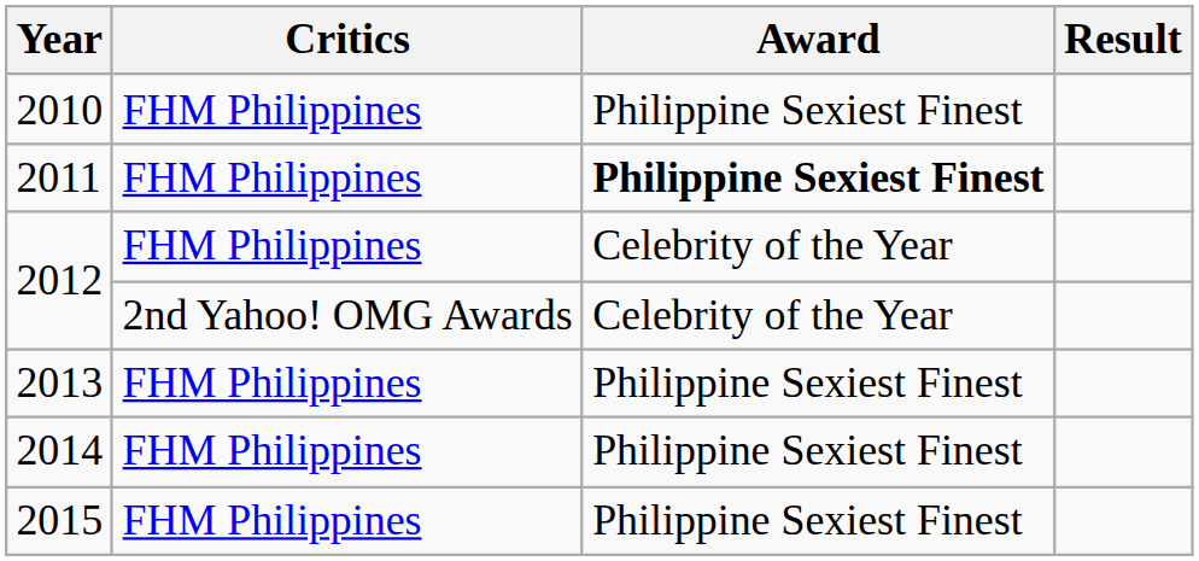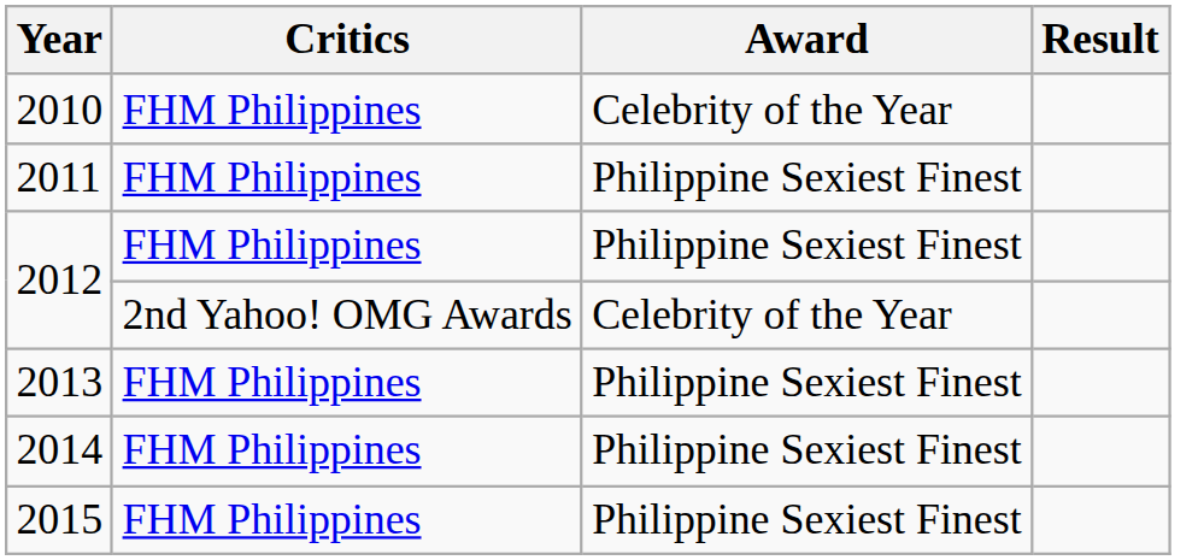 <table class="wikitable sortable">
 <tr>
 <th>Year</th>
 <th>Critics</th>
 <th>Award</th>
 <th>Result</th>
 </tr>
 <tr>
 <td>2010</td>
 <td><a href='#'>FHM Philippines</a></td>
-<td>Philippine Sexiest Finest</td>
+<td>Celebrity of the Year</td>
 <td></td>
 </tr>
 <tr>
 <td>2011</td>
 <td><a href='#'>FHM Philippines</a></td>
-<td><strong>Philippine Sexiest Finest</strong></td>
+<td>Philippine Sexiest Finest</td>
 <td></td>
 </tr>
 <tr>
 <td rowspan=2>2012</td>
 <td><a href='#'>FHM Philippines</a></td>
-<td>Celebrity of the Year</td>
+<td>Philippine Sexiest Finest</td>
 <td></td>
 </tr>
 <tr>
 <td>2nd Yahoo! OMG Awards</td>
 <td>Celebrity of the Year</td>
 <td></td>
 </tr>
 <tr>
 <td>2013</td>
 <td><a href='#'>FHM Philippines</a></td>
 <td>Philippine Sexiest Finest</td>
 <td></td>
 </tr>
 <tr>
 <td>2014</td>
 <td><a href='#'>FHM Philippines</a></td>
 <td>Philippine Sexiest Finest</td>
 <td></td>
 </tr>
 <tr>
 <td>2015</td>
 <td><a href='#'>FHM Philippines</a></td>
 <td>Philippine Sexiest Finest</td>
 <td></td>
 </tr>
 </table>
